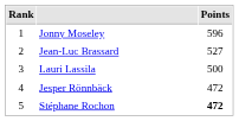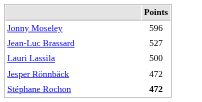 <table cellspacing="1" cellpadding="3" style="border:1px solid #AAAAAA;font-size:86%">
 <tr bgcolor="#E4E4E4">
-<th style="border-bottom:1px solid #AAAAAA" width=10>Rank</th>
 <th style="border-bottom:1px solid #AAAAAA" width=200></th>
 <th style="border-bottom:1px solid #AAAAAA" width=20>Points</th>
 </tr>
 <tr>
-<td align="center">1</td>
 <td> <a href='#'>Jonny Moseley</a></td>
 <td align=center>596</td>
 </tr>
 <tr>
-<td align="center">2</td>
 <td> <a href='#'>Jean-Luc Brassard</a></td>
 <td align=center>527</td>
 </tr>
 <tr>
-<td align="center">3</td>
 <td> <a href='#'>Lauri Lassila</a></td>
 <td align=center>500</td>
 </tr>
 <tr>
-<td align="center">4</td>
 <td> <a href='#'>Jesper Rönnbäck</a></td>
 <td align=center>472</td>
 </tr>
 <tr>
-<td align="center">5</td>
 <td> <a href='#'>Stéphane Rochon</a></td>
 <td align=center><strong>472</strong></td>
 </tr>
 </table>
